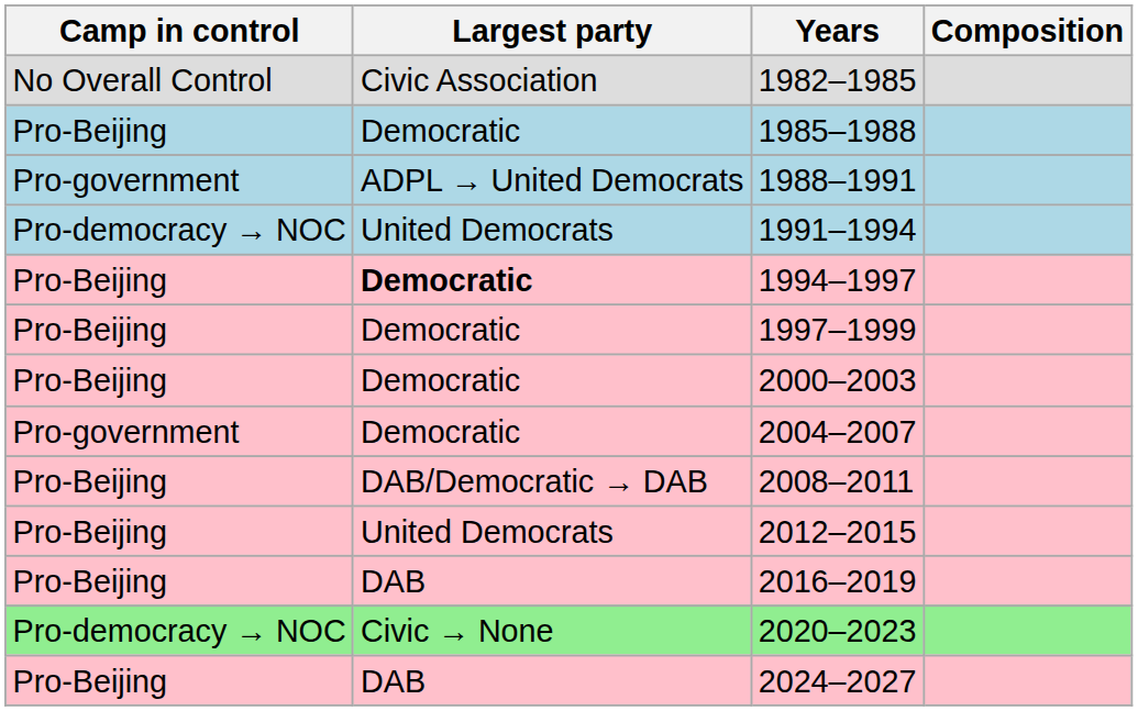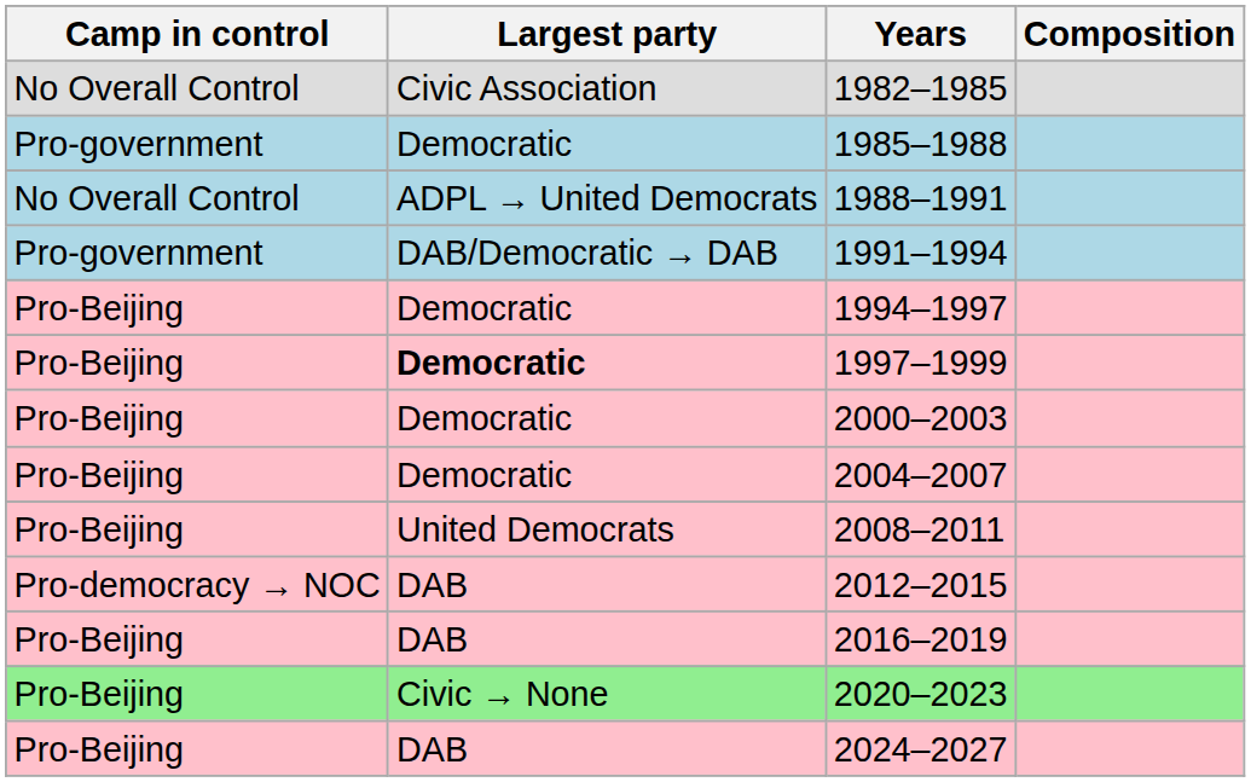 <table class="wikitable" style="font-size: 95%;">
 <tr>
 <th>Camp in control</th>
 <th>Largest party</th>
 <th>Years</th>
 <th>Composition</th>
 </tr>
 <tr ! style="background-color: #DDDDDD">
 <td>No Overall Control</td>
 <td>Civic Association</td>
 <td>1982–1985</td>
 <td></td>
 </tr>
 <tr ! style="background-color: LightBlue">
-<td>Pro-Beijing</td>
+<td>Pro-government</td>
 <td>Democratic</td>
 <td>1985–1988</td>
 <td></td>
 </tr>
 <tr ! style="background-color: LightBlue">
-<td>Pro-government</td>
+<td>No Overall Control</td>
 <td>ADPL → United Democrats</td>
 <td>1988–1991</td>
 <td></td>
 </tr>
 <tr ! style="background-color: LightBlue">
-<td>Pro-democracy → NOC</td>
-<td>United Democrats</td>
+<td>Pro-government</td>
+<td>DAB/Democratic → DAB</td>
 <td>1991–1994</td>
 <td></td>
 </tr>
 <tr ! style="background-color: Pink">
 <td>Pro-Beijing</td>
-<td><strong>Democratic</strong></td>
+<td>Democratic</td>
 <td>1994–1997</td>
 <td></td>
 </tr>
 <tr ! style="background-color: Pink">
 <td>Pro-Beijing</td>
-<td>Democratic</td>
+<td><strong>Democratic</strong></td>
 <td>1997–1999</td>
 <td></td>
 </tr>
 <tr ! style="background-color: Pink">
 <td>Pro-Beijing</td>
 <td>Democratic</td>
 <td>2000–2003</td>
 <td></td>
 </tr>
 <tr ! style="background-color: Pink">
-<td>Pro-government</td>
+<td>Pro-Beijing</td>
 <td>Democratic</td>
 <td>2004–2007</td>
 <td></td>
 </tr>
 <tr ! style="background-color: Pink">
 <td>Pro-Beijing</td>
-<td>DAB/Democratic → DAB</td>
+<td>United Democrats</td>
 <td>2008–2011</td>
 <td></td>
 </tr>
 <tr ! style="background-color: Pink">
-<td>Pro-Beijing</td>
-<td>United Democrats</td>
+<td>Pro-democracy → NOC</td>
+<td>DAB</td>
 <td>2012–2015</td>
 <td></td>
 </tr>
 <tr ! style="background-color: Pink">
 <td>Pro-Beijing</td>
 <td>DAB</td>
 <td>2016–2019</td>
 <td></td>
 </tr>
 <tr ! style="background-color: LightGreen">
-<td>Pro-democracy → NOC</td>
+<td>Pro-Beijing</td>
 <td>Civic → None</td>
 <td>2020–2023</td>
 <td></td>
 </tr>
 <tr ! style="background-color: Pink">
 <td>Pro-Beijing</td>
 <td>DAB</td>
 <td>2024–2027</td>
 <td></td>
 </tr>
 </table>
